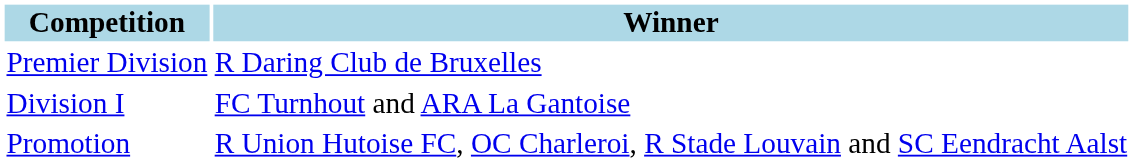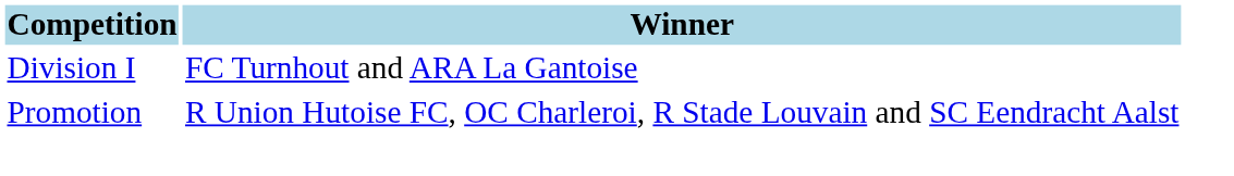 <table>
 <tr style="background:lightblue;">
 <th>Competition</th>
 <th>Winner</th>
-</tr>
-<tr>
-<td><a href='#'>Premier Division</a></td>
-<td><a href='#'>R Daring Club de Bruxelles</a></td>
 </tr>
 <tr>
 <td><a href='#'>Division I</a></td>
 <td><a href='#'>FC Turnhout</a> and <a href='#'>ARA La Gantoise</a></td>
 </tr>
 <tr>
 <td><a href='#'>Promotion</a></td>
 <td><a href='#'>R Union Hutoise FC</a>, <a href='#'>OC Charleroi</a>, <a href='#'>R Stade Louvain</a> and <a href='#'>SC Eendracht Aalst</a></td>
 </tr>
 </table>
